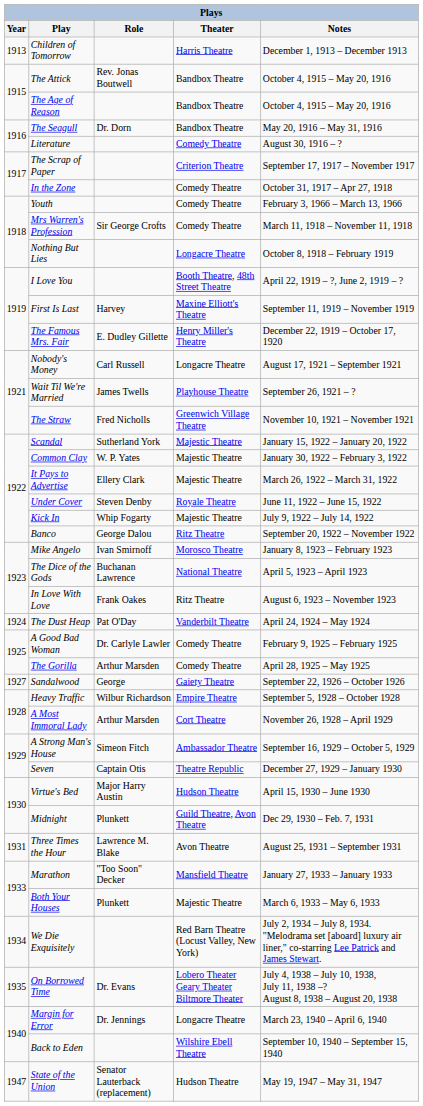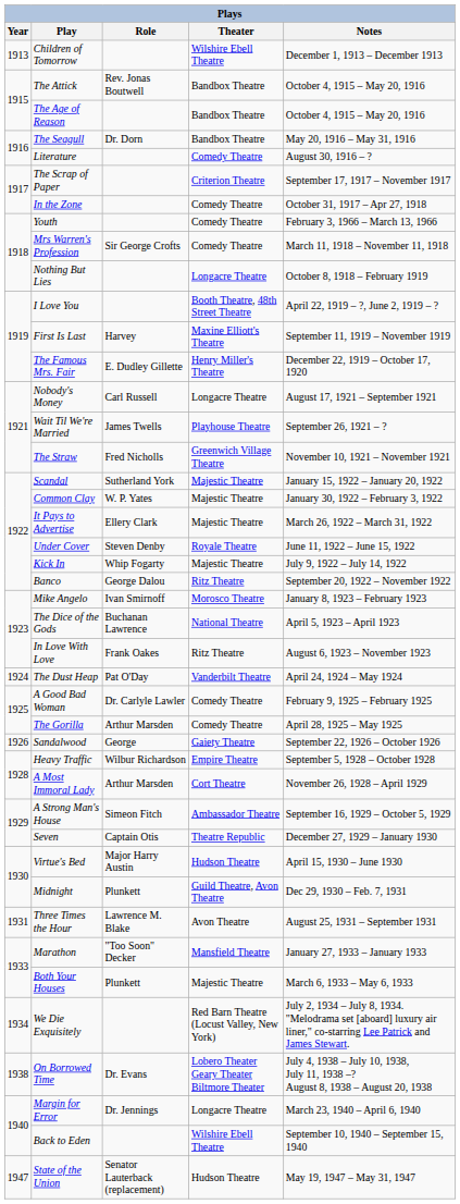 <table class="wikitable" style="font-size: 90%;">
 <tr>
 <th colspan="5" style="background: LightSteelBlue;">Plays</th>
 </tr>
 <tr>
 <th>Year</th>
 <th>Play</th>
 <th>Role</th>
 <th>Theater</th>
 <th>Notes</th>
 </tr>
 <tr>
 <td>1913</td>
 <td><em>Children of Tomorrow</em></td>
 <td></td>
-<td><a href='#'>Harris Theatre</a></td>
+<td><a href='#'>Wilshire Ebell Theatre</a></td>
 <td>December 1, 1913 – December 1913</td>
 </tr>
 <tr>
 <td rowspan=2>1915</td>
 <td><em>The Attick</em></td>
 <td>Rev. Jonas Boutwell</td>
 <td>Bandbox Theatre</td>
 <td>October 4, 1915 – May 20, 1916</td>
 </tr>
 <tr>
 <td><em><a href='#'>The Age of Reason</a></em></td>
 <td></td>
 <td>Bandbox Theatre</td>
 <td>October 4, 1915 – May 20, 1916</td>
 </tr>
 <tr>
 <td rowspan=2>1916</td>
 <td><em><a href='#'>The Seagull</a></em></td>
 <td>Dr. Dorn</td>
 <td>Bandbox Theatre</td>
 <td>May 20, 1916 – May 31, 1916</td>
 </tr>
 <tr>
 <td><em>Literature</em></td>
 <td></td>
 <td><a href='#'>Comedy Theatre</a></td>
 <td>August 30, 1916 – ?</td>
 </tr>
 <tr>
 <td rowspan=2>1917</td>
 <td><em>The Scrap of Paper</em></td>
 <td></td>
 <td><a href='#'>Criterion Theatre</a></td>
 <td>September 17, 1917 – November 1917</td>
 </tr>
 <tr>
 <td><em><a href='#'>In the Zone</a></em></td>
 <td></td>
 <td>Comedy Theatre</td>
 <td>October 31, 1917 – Apr 27, 1918</td>
 </tr>
 <tr>
 <td rowspan=3>1918</td>
 <td><em>Youth</em></td>
 <td></td>
 <td>Comedy Theatre</td>
 <td>February 3, 1966 – March 13, 1966</td>
 </tr>
 <tr>
 <td><em><a href='#'>Mrs Warren's Profession</a></em></td>
 <td>Sir George Crofts</td>
 <td>Comedy Theatre</td>
 <td>March 11, 1918 – November 11, 1918</td>
 </tr>
 <tr>
 <td><em>Nothing But Lies</em></td>
 <td></td>
 <td><a href='#'>Longacre Theatre</a></td>
 <td>October 8, 1918 – February 1919</td>
 </tr>
 <tr>
 <td rowspan=3>1919</td>
 <td><em>I Love You</em></td>
 <td></td>
 <td><a href='#'>Booth Theatre</a>, <a href='#'>48th Street Theatre</a></td>
 <td>April 22, 1919 – ?, June 2, 1919 – ?</td>
 </tr>
 <tr>
 <td><em>First Is Last</em></td>
 <td>Harvey</td>
 <td><a href='#'>Maxine Elliott's Theatre</a></td>
 <td>September 11, 1919 – November 1919</td>
 </tr>
 <tr>
 <td><em><a href='#'>The Famous Mrs. Fair</a></em></td>
 <td>E. Dudley Gillette</td>
 <td><a href='#'>Henry Miller's Theatre</a></td>
 <td>December 22, 1919 – October 17, 1920</td>
 </tr>
 <tr>
 <td rowspan=3>1921</td>
 <td><em>Nobody's Money</em></td>
 <td>Carl Russell</td>
 <td>Longacre Theatre</td>
 <td>August 17, 1921 – September 1921</td>
 </tr>
 <tr>
 <td><em>Wait Til We're Married</em></td>
 <td>James Twells</td>
 <td><a href='#'>Playhouse Theatre</a></td>
 <td>September 26, 1921 – ?</td>
 </tr>
 <tr>
 <td><em><a href='#'>The Straw</a></em></td>
 <td>Fred Nicholls</td>
 <td><a href='#'>Greenwich Village Theatre</a></td>
 <td>November 10, 1921 – November 1921</td>
 </tr>
 <tr>
 <td rowspan=6>1922</td>
 <td><em><a href='#'>Scandal</a></em></td>
 <td>Sutherland York</td>
 <td><a href='#'>Majestic Theatre</a></td>
 <td>January 15, 1922 – January 20, 1922</td>
 </tr>
 <tr>
 <td><em><a href='#'>Common Clay</a></em></td>
 <td>W. P. Yates</td>
 <td>Majestic Theatre</td>
 <td>January 30, 1922 – February 3, 1922</td>
 </tr>
 <tr>
 <td><em><a href='#'>It Pays to Advertise</a></em></td>
 <td>Ellery Clark</td>
 <td>Majestic Theatre</td>
 <td>March 26, 1922 – March 31, 1922</td>
 </tr>
 <tr>
 <td><em><a href='#'>Under Cover</a></em></td>
 <td>Steven Denby</td>
 <td><a href='#'>Royale Theatre</a></td>
 <td>June 11, 1922 – June 15, 1922</td>
 </tr>
 <tr>
 <td><em><a href='#'>Kick In</a></em></td>
 <td>Whip Fogarty</td>
 <td>Majestic Theatre</td>
 <td>July 9, 1922 – July 14, 1922</td>
 </tr>
 <tr>
 <td><em>Banco</em></td>
 <td>George Dalou</td>
 <td><a href='#'>Ritz Theatre</a></td>
 <td>September 20, 1922 – November 1922</td>
 </tr>
 <tr>
 <td rowspan=3>1923</td>
 <td><em>Mike Angelo</em></td>
 <td>Ivan Smirnoff</td>
 <td><a href='#'>Morosco Theatre</a></td>
 <td>January 8, 1923 – February 1923</td>
 </tr>
 <tr>
 <td><em>The Dice of the Gods</em></td>
 <td>Buchanan Lawrence</td>
 <td><a href='#'>National Theatre</a></td>
 <td>April 5, 1923 – April 1923</td>
 </tr>
 <tr>
 <td><em>In Love With Love</em></td>
 <td>Frank Oakes</td>
 <td>Ritz Theatre</td>
 <td>August 6, 1923 – November 1923</td>
 </tr>
 <tr>
 <td>1924</td>
 <td><em>The Dust Heap</em></td>
 <td>Pat O'Day</td>
 <td><a href='#'>Vanderbilt Theatre</a></td>
 <td>April 24, 1924 – May 1924</td>
 </tr>
 <tr>
 <td rowspan=2>1925</td>
 <td><em>A Good Bad Woman</em></td>
 <td>Dr. Carlyle Lawler</td>
 <td>Comedy Theatre</td>
 <td>February 9, 1925 – February 1925</td>
 </tr>
 <tr>
 <td><em><a href='#'>The Gorilla</a></em></td>
 <td>Arthur Marsden</td>
 <td>Comedy Theatre</td>
 <td>April 28, 1925 – May 1925</td>
 </tr>
 <tr>
-<td>1927</td>
+<td>1926</td>
 <td><em>Sandalwood</em></td>
 <td>George</td>
 <td><a href='#'>Gaiety Theatre</a></td>
 <td>September 22, 1926 – October 1926</td>
 </tr>
 <tr>
 <td rowspan=2>1928</td>
 <td><em>Heavy Traffic</em></td>
 <td>Wilbur Richardson</td>
 <td><a href='#'>Empire Theatre</a></td>
 <td>September 5, 1928 – October 1928</td>
 </tr>
 <tr>
 <td><em><a href='#'>A Most Immoral Lady</a></em></td>
 <td>Arthur Marsden</td>
 <td><a href='#'>Cort Theatre</a></td>
 <td>November 26, 1928 – April 1929</td>
 </tr>
 <tr>
 <td rowspan=2>1929</td>
 <td><em>A Strong Man's House</em></td>
 <td>Simeon Fitch</td>
 <td><a href='#'>Ambassador Theatre</a></td>
 <td>September 16, 1929 – October 5, 1929</td>
 </tr>
 <tr>
 <td><em>Seven</em></td>
 <td>Captain Otis</td>
 <td><a href='#'>Theatre Republic</a></td>
 <td>December 27, 1929 – January 1930</td>
 </tr>
 <tr>
 <td rowspan=2>1930</td>
 <td><em>Virtue's Bed</em></td>
 <td>Major Harry Austin</td>
 <td><a href='#'>Hudson Theatre</a></td>
 <td>April 15, 1930 – June 1930</td>
 </tr>
 <tr>
 <td><em>Midnight</em></td>
 <td>Plunkett</td>
 <td><a href='#'>Guild Theatre</a>, <a href='#'>Avon Theatre</a></td>
 <td>Dec 29, 1930 – Feb. 7, 1931</td>
 </tr>
 <tr>
 <td>1931</td>
 <td><em>Three Times the Hour</em></td>
 <td>Lawrence M. Blake</td>
 <td>Avon Theatre</td>
 <td>August 25, 1931 – September 1931</td>
 </tr>
 <tr>
 <td rowspan=2>1933</td>
 <td><em>Marathon</em></td>
 <td>"Too Soon" Decker</td>
 <td><a href='#'>Mansfield Theatre</a></td>
 <td>January 27, 1933 – January 1933</td>
 </tr>
 <tr>
 <td><em><a href='#'>Both Your Houses</a></em></td>
 <td>Plunkett</td>
 <td>Majestic Theatre</td>
 <td>March 6, 1933 – May 6, 1933</td>
 </tr>
 <tr>
 <td>1934</td>
 <td><em>We Die Exquisitely</em></td>
 <td></td>
 <td>Red Barn Theatre (Locust Valley, New York)</td>
 <td>July 2, 1934 – July 8, 1934. "Melodrama set [aboard] luxury air liner," co-starring <a href='#'>Lee Patrick</a> and <a href='#'>James Stewart</a>.</td>
 </tr>
 <tr>
-<td>1935</td>
+<td>1938</td>
 <td><em><a href='#'>On Borrowed Time</a></em></td>
 <td>Dr. Evans</td>
 <td><a href='#'>Lobero Theater</a><br> <a href='#'>Geary Theater</a><br><a href='#'>Biltmore Theater</a></td>
 <td>July 4, 1938 – July 10, 1938,<br>July 11, 1938 –?<br>August 8, 1938 – August 20, 1938</td>
 </tr>
 <tr>
 <td rowspan=2>1940</td>
 <td><em><a href='#'>Margin for Error</a></em></td>
 <td>Dr. Jennings</td>
 <td>Longacre Theatre</td>
 <td>March 23, 1940 – April 6, 1940</td>
 </tr>
 <tr>
 <td><em>Back to Eden</em></td>
 <td></td>
 <td><a href='#'>Wilshire Ebell Theatre</a></td>
 <td>September 10, 1940 – September 15, 1940</td>
 </tr>
 <tr>
 <td>1947</td>
 <td><em><a href='#'>State of the Union</a></em></td>
 <td>Senator Lauterback (replacement)</td>
 <td>Hudson Theatre</td>
 <td>May 19, 1947 – May 31, 1947</td>
 </tr>
 </table>
